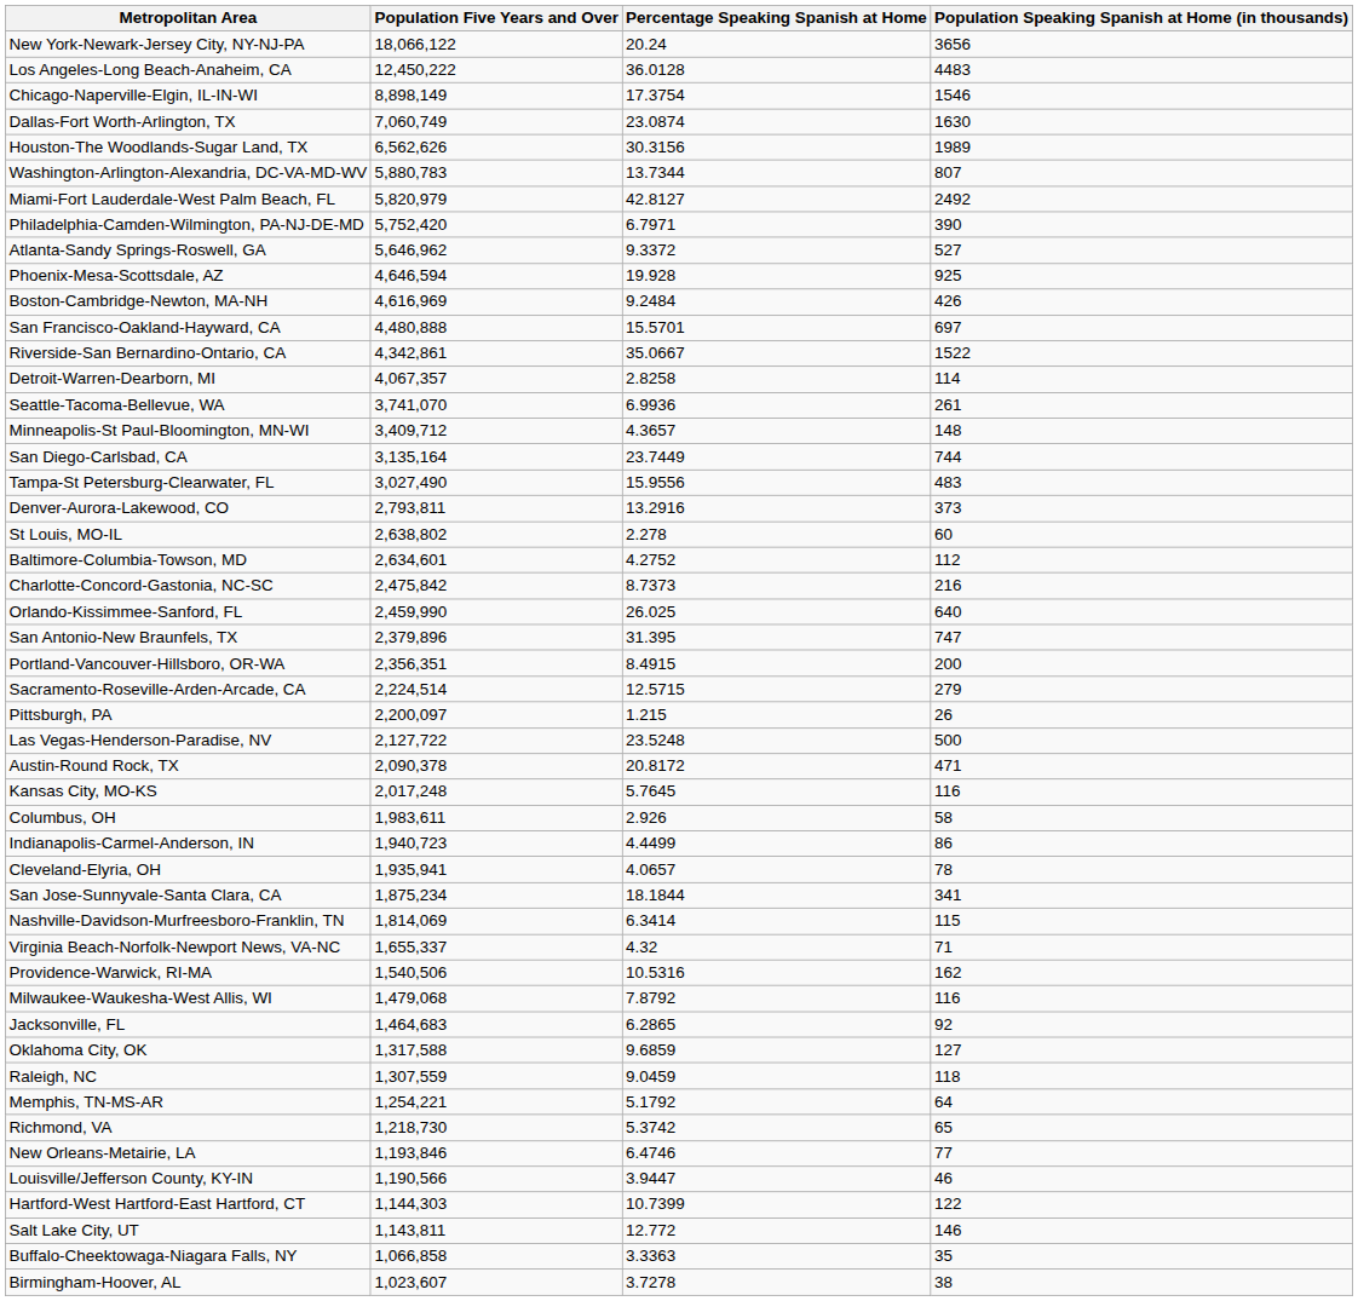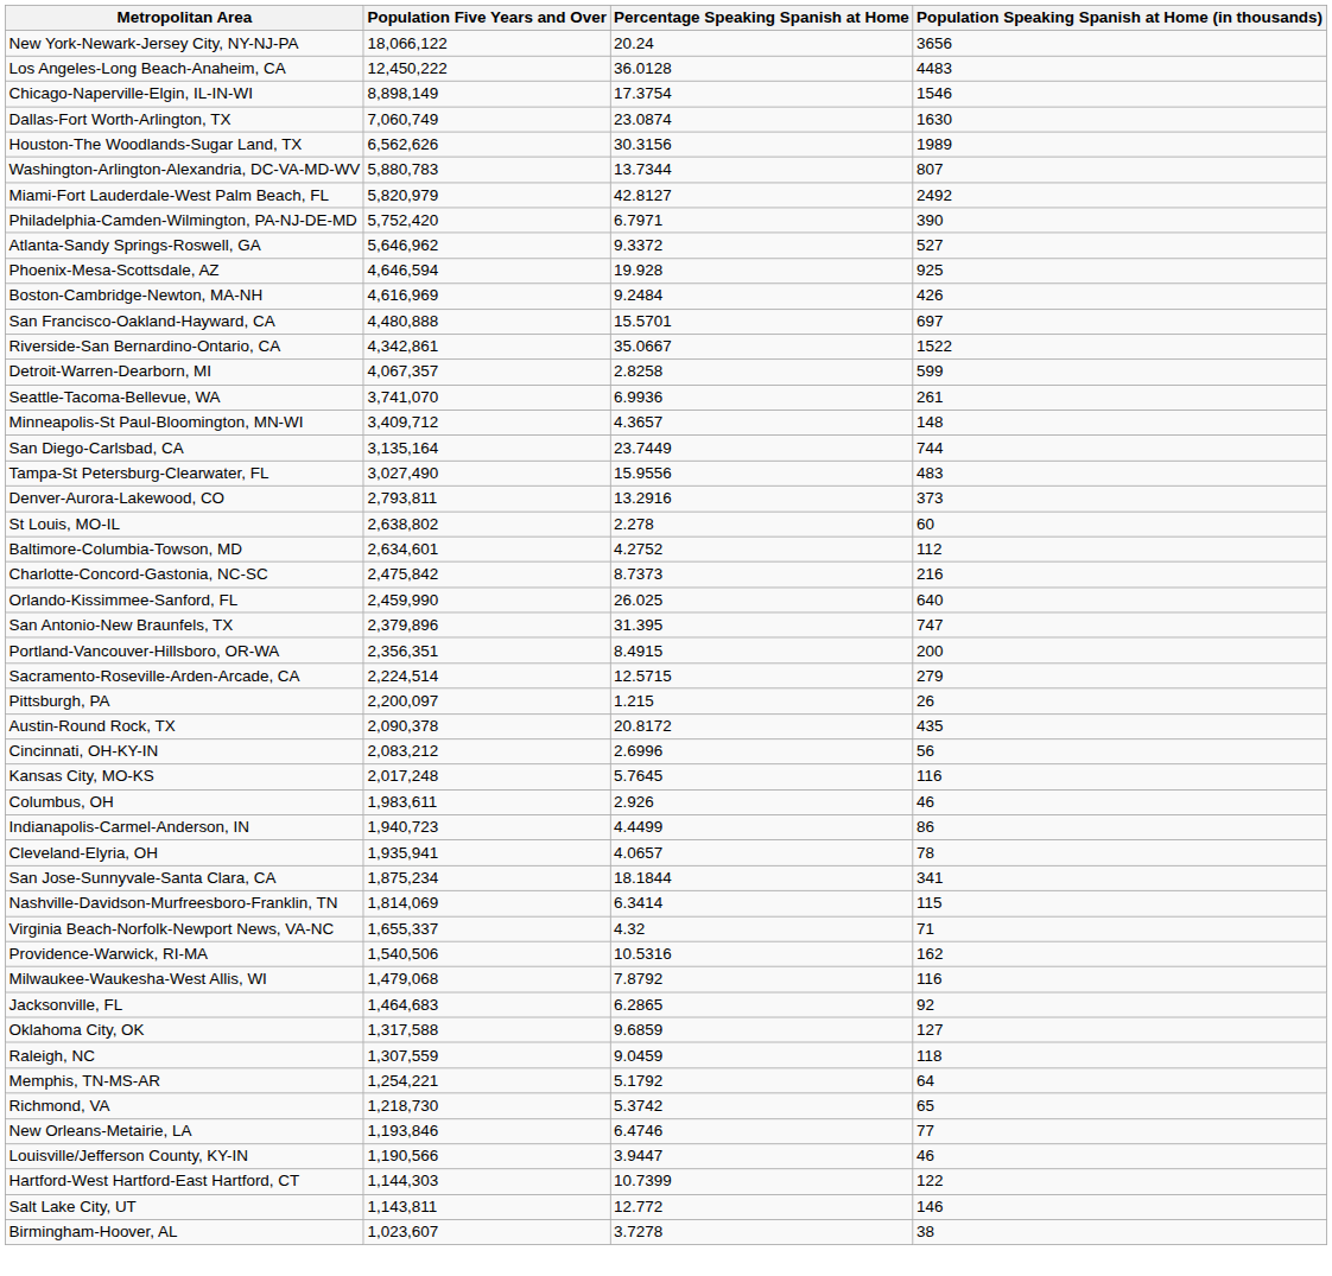 <table class="wikitable sortable">
 <tr>
 <th>Metropolitan Area</th>
 <th>Population Five Years and Over</th>
 <th>Percentage Speaking Spanish at Home</th>
 <th>Population Speaking Spanish at Home (in thousands)</th>
 </tr>
 <tr>
 <td>New York-Newark-Jersey City, NY-NJ-PA</td>
 <td>18,066,122</td>
 <td>20.24</td>
 <td>3656</td>
 </tr>
 <tr>
 <td>Los Angeles-Long Beach-Anaheim, CA</td>
 <td>12,450,222</td>
 <td>36.0128</td>
 <td>4483</td>
 </tr>
 <tr>
 <td>Chicago-Naperville-Elgin, IL-IN-WI</td>
 <td>8,898,149</td>
 <td>17.3754</td>
 <td>1546</td>
 </tr>
 <tr>
 <td>Dallas-Fort Worth-Arlington, TX</td>
 <td>7,060,749</td>
 <td>23.0874</td>
 <td>1630</td>
 </tr>
 <tr>
 <td>Houston-The Woodlands-Sugar Land, TX</td>
 <td>6,562,626</td>
 <td>30.3156</td>
 <td>1989</td>
 </tr>
 <tr>
 <td>Washington-Arlington-Alexandria, DC-VA-MD-WV</td>
 <td>5,880,783</td>
 <td>13.7344</td>
 <td>807</td>
 </tr>
 <tr>
 <td>Miami-Fort Lauderdale-West Palm Beach, FL</td>
 <td>5,820,979</td>
 <td>42.8127</td>
 <td>2492</td>
 </tr>
 <tr>
 <td>Philadelphia-Camden-Wilmington, PA-NJ-DE-MD</td>
 <td>5,752,420</td>
 <td>6.7971</td>
 <td>390</td>
 </tr>
 <tr>
 <td>Atlanta-Sandy Springs-Roswell, GA</td>
 <td>5,646,962</td>
 <td>9.3372</td>
 <td>527</td>
 </tr>
 <tr>
 <td>Phoenix-Mesa-Scottsdale, AZ</td>
 <td>4,646,594</td>
 <td>19.928</td>
 <td>925</td>
 </tr>
 <tr>
 <td>Boston-Cambridge-Newton, MA-NH</td>
 <td>4,616,969</td>
 <td>9.2484</td>
 <td>426</td>
 </tr>
 <tr>
 <td>San Francisco-Oakland-Hayward, CA</td>
 <td>4,480,888</td>
 <td>15.5701</td>
 <td>697</td>
 </tr>
 <tr>
 <td>Riverside-San Bernardino-Ontario, CA</td>
 <td>4,342,861</td>
 <td>35.0667</td>
 <td>1522</td>
 </tr>
 <tr>
 <td>Detroit-Warren-Dearborn, MI</td>
 <td>4,067,357</td>
 <td>2.8258</td>
-<td>114</td>
+<td>599</td>
 </tr>
 <tr>
 <td>Seattle-Tacoma-Bellevue, WA</td>
 <td>3,741,070</td>
 <td>6.9936</td>
 <td>261</td>
 </tr>
 <tr>
 <td>Minneapolis-St Paul-Bloomington, MN-WI</td>
 <td>3,409,712</td>
 <td>4.3657</td>
 <td>148</td>
 </tr>
 <tr>
 <td>San Diego-Carlsbad, CA</td>
 <td>3,135,164</td>
 <td>23.7449</td>
 <td>744</td>
 </tr>
 <tr>
 <td>Tampa-St Petersburg-Clearwater, FL</td>
 <td>3,027,490</td>
 <td>15.9556</td>
 <td>483</td>
 </tr>
 <tr>
 <td>Denver-Aurora-Lakewood, CO</td>
 <td>2,793,811</td>
 <td>13.2916</td>
 <td>373</td>
 </tr>
 <tr>
 <td>St Louis, MO-IL</td>
 <td>2,638,802</td>
 <td>2.278</td>
 <td>60</td>
 </tr>
 <tr>
 <td>Baltimore-Columbia-Towson, MD</td>
 <td>2,634,601</td>
 <td>4.2752</td>
 <td>112</td>
 </tr>
 <tr>
 <td>Charlotte-Concord-Gastonia, NC-SC</td>
 <td>2,475,842</td>
 <td>8.7373</td>
 <td>216</td>
 </tr>
 <tr>
 <td>Orlando-Kissimmee-Sanford, FL</td>
 <td>2,459,990</td>
 <td>26.025</td>
 <td>640</td>
 </tr>
 <tr>
 <td>San Antonio-New Braunfels, TX</td>
 <td>2,379,896</td>
 <td>31.395</td>
 <td>747</td>
 </tr>
 <tr>
 <td>Portland-Vancouver-Hillsboro, OR-WA</td>
 <td>2,356,351</td>
 <td>8.4915</td>
 <td>200</td>
 </tr>
 <tr>
 <td>Sacramento-Roseville-Arden-Arcade, CA</td>
 <td>2,224,514</td>
 <td>12.5715</td>
 <td>279</td>
 </tr>
 <tr>
 <td>Pittsburgh, PA</td>
 <td>2,200,097</td>
 <td>1.215</td>
 <td>26</td>
 </tr>
 <tr>
-<td>Las Vegas-Henderson-Paradise, NV</td>
-<td>2,127,722</td>
-<td>23.5248</td>
-<td>500</td>
-</tr>
-<tr>
 <td>Austin-Round Rock, TX</td>
 <td>2,090,378</td>
 <td>20.8172</td>
-<td>471</td>
+<td>435</td>
+</tr>
+<tr>
+<td>Cincinnati, OH-KY-IN</td>
+<td>2,083,212</td>
+<td>2.6996</td>
+<td>56</td>
 </tr>
 <tr>
 <td>Kansas City, MO-KS</td>
 <td>2,017,248</td>
 <td>5.7645</td>
 <td>116</td>
 </tr>
 <tr>
 <td>Columbus, OH</td>
 <td>1,983,611</td>
 <td>2.926</td>
-<td>58</td>
+<td>46</td>
 </tr>
 <tr>
 <td>Indianapolis-Carmel-Anderson, IN</td>
 <td>1,940,723</td>
 <td>4.4499</td>
 <td>86</td>
 </tr>
 <tr>
 <td>Cleveland-Elyria, OH</td>
 <td>1,935,941</td>
 <td>4.0657</td>
 <td>78</td>
 </tr>
 <tr>
 <td>San Jose-Sunnyvale-Santa Clara, CA</td>
 <td>1,875,234</td>
 <td>18.1844</td>
 <td>341</td>
 </tr>
 <tr>
 <td>Nashville-Davidson-Murfreesboro-Franklin, TN</td>
 <td>1,814,069</td>
 <td>6.3414</td>
 <td>115</td>
 </tr>
 <tr>
 <td>Virginia Beach-Norfolk-Newport News, VA-NC</td>
 <td>1,655,337</td>
 <td>4.32</td>
 <td>71</td>
 </tr>
 <tr>
 <td>Providence-Warwick, RI-MA</td>
 <td>1,540,506</td>
 <td>10.5316</td>
 <td>162</td>
 </tr>
 <tr>
 <td>Milwaukee-Waukesha-West Allis, WI</td>
 <td>1,479,068</td>
 <td>7.8792</td>
 <td>116</td>
 </tr>
 <tr>
 <td>Jacksonville, FL</td>
 <td>1,464,683</td>
 <td>6.2865</td>
 <td>92</td>
 </tr>
 <tr>
 <td>Oklahoma City, OK</td>
 <td>1,317,588</td>
 <td>9.6859</td>
 <td>127</td>
 </tr>
 <tr>
 <td>Raleigh, NC</td>
 <td>1,307,559</td>
 <td>9.0459</td>
 <td>118</td>
 </tr>
 <tr>
 <td>Memphis, TN-MS-AR</td>
 <td>1,254,221</td>
 <td>5.1792</td>
 <td>64</td>
 </tr>
 <tr>
 <td>Richmond, VA</td>
 <td>1,218,730</td>
 <td>5.3742</td>
 <td>65</td>
 </tr>
 <tr>
 <td>New Orleans-Metairie, LA</td>
 <td>1,193,846</td>
 <td>6.4746</td>
 <td>77</td>
 </tr>
 <tr>
 <td>Louisville/Jefferson County, KY-IN</td>
 <td>1,190,566</td>
 <td>3.9447</td>
 <td>46</td>
 </tr>
 <tr>
 <td>Hartford-West Hartford-East Hartford, CT</td>
 <td>1,144,303</td>
 <td>10.7399</td>
 <td>122</td>
 </tr>
 <tr>
 <td>Salt Lake City, UT</td>
 <td>1,143,811</td>
 <td>12.772</td>
 <td>146</td>
 </tr>
 <tr>
-<td>Buffalo-Cheektowaga-Niagara Falls, NY</td>
-<td>1,066,858</td>
-<td>3.3363</td>
-<td>35</td>
-</tr>
-<tr>
 <td>Birmingham-Hoover, AL</td>
 <td>1,023,607</td>
 <td>3.7278</td>
 <td>38</td>
 </tr>
 </table>
